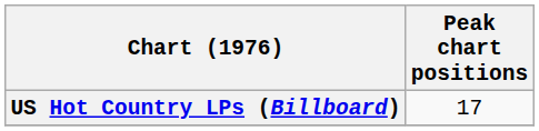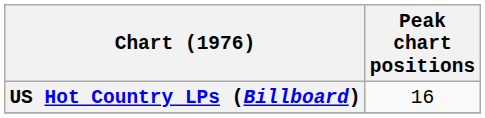 <table class="wikitable plainrowheaders" style="text-align:center">
 <tr>
 <th scope="col">Chart (1976)</th>
 <th scope="col">Peak<br>chart<br>positions</th>
 </tr>
 <tr>
 <th scope = "row">US <a href='#'>Hot Country LPs</a> (<a href='#'><em>Billboard</em></a>)</th>
-<td>17</td>
+<td>16</td>
 </tr>
 <tr>
 </tr>
 </table>
